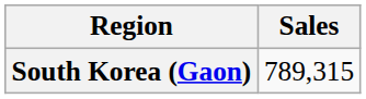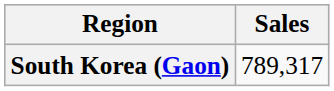 <table class="wikitable plainrowheaders" style="text-align:center;">
 <tr>
 <th>Region</th>
 <th scope="col">Sales</th>
 </tr>
 <tr>
 <th scope=row>South Korea (<a href='#'>Gaon</a>)</th>
-<td>789,315</td>
+<td>789,317</td>
 </tr>
 </table>
